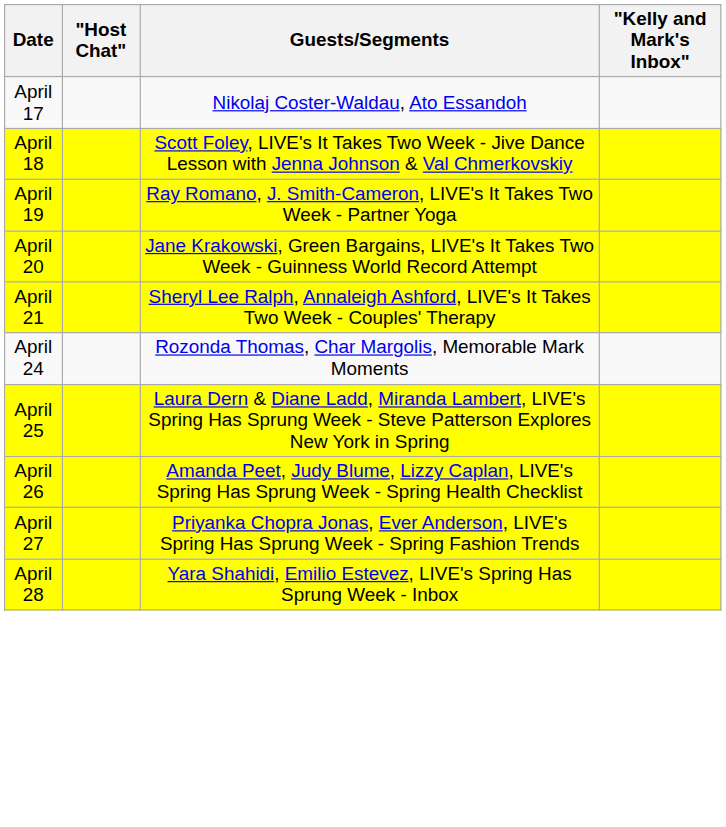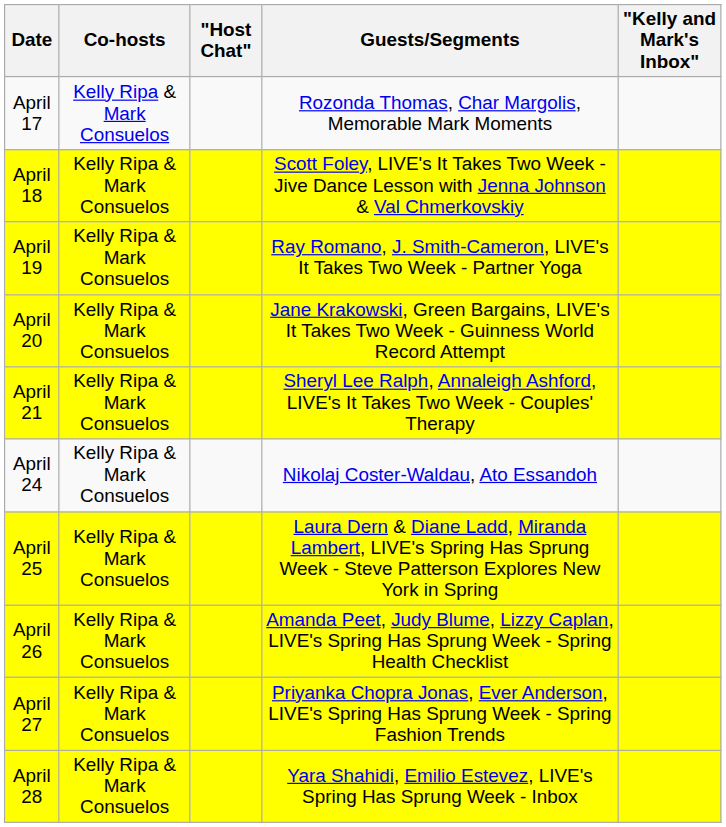 <table class="wikitable sortable" style="text-align:center;">
 <tr>
 <th>Date</th>
+<th>Co-hosts</th>
 <th>"Host Chat"</th>
 <th>Guests/Segments</th>
 <th>"Kelly and Mark's Inbox"</th>
 </tr>
 <tr>
 <td>April 17</td>
+<td><a href='#'>Kelly Ripa</a> & <a href='#'>Mark Consuelos</a></td>
 <td></td>
-<td><a href='#'>Nikolaj Coster-Waldau</a>, <a href='#'>Ato Essandoh</a></td>
+<td><a href='#'>Rozonda Thomas</a>, <a href='#'>Char Margolis</a>, Memorable Mark Moments</td>
 <td></td>
 </tr>
 <tr style="background:yellow;">
 <td>April 18</td>
+<td>Kelly Ripa & Mark Consuelos</td>
 <td></td>
 <td><a href='#'>Scott Foley</a>, LIVE's It Takes Two Week - Jive Dance Lesson with <a href='#'>Jenna Johnson</a> & <a href='#'>Val Chmerkovskiy</a></td>
 <td></td>
 </tr>
 <tr style="background:yellow;">
 <td>April 19</td>
+<td>Kelly Ripa & Mark Consuelos</td>
 <td></td>
 <td><a href='#'>Ray Romano</a>, <a href='#'>J. Smith-Cameron</a>, LIVE's It Takes Two Week - Partner Yoga</td>
 <td></td>
 </tr>
 <tr style="background:yellow;">
 <td>April 20</td>
+<td>Kelly Ripa & Mark Consuelos</td>
 <td></td>
 <td><a href='#'>Jane Krakowski</a>, Green Bargains, LIVE's It Takes Two Week - Guinness World Record Attempt</td>
 <td></td>
 </tr>
 <tr style="background:yellow;">
 <td>April 21</td>
+<td>Kelly Ripa & Mark Consuelos</td>
 <td></td>
 <td><a href='#'>Sheryl Lee Ralph</a>, <a href='#'>Annaleigh Ashford</a>, LIVE's It Takes Two Week - Couples' Therapy</td>
 <td></td>
 </tr>
 <tr>
 <td>April 24</td>
+<td>Kelly Ripa & Mark Consuelos</td>
 <td></td>
-<td><a href='#'>Rozonda Thomas</a>, <a href='#'>Char Margolis</a>, Memorable Mark Moments</td>
+<td><a href='#'>Nikolaj Coster-Waldau</a>, <a href='#'>Ato Essandoh</a></td>
 <td></td>
 </tr>
 <tr style="background:yellow;">
 <td>April 25</td>
+<td>Kelly Ripa & Mark Consuelos</td>
 <td></td>
 <td><a href='#'>Laura Dern</a> & <a href='#'>Diane Ladd</a>, <a href='#'>Miranda Lambert</a>, LIVE's Spring Has Sprung Week - Steve Patterson Explores New York in Spring</td>
 <td></td>
 </tr>
 <tr style="background:yellow;">
 <td>April 26</td>
+<td>Kelly Ripa & Mark Consuelos</td>
 <td></td>
 <td><a href='#'>Amanda Peet</a>, <a href='#'>Judy Blume</a>, <a href='#'>Lizzy Caplan</a>, LIVE's Spring Has Sprung Week - Spring Health Checklist</td>
 <td></td>
 </tr>
 <tr style="background:yellow;">
 <td>April 27</td>
+<td>Kelly Ripa & Mark Consuelos</td>
 <td></td>
 <td><a href='#'>Priyanka Chopra Jonas</a>, <a href='#'>Ever Anderson</a>, LIVE's Spring Has Sprung Week - Spring Fashion Trends</td>
 <td></td>
 </tr>
 <tr style="background:yellow;">
 <td>April 28</td>
+<td>Kelly Ripa & Mark Consuelos</td>
 <td></td>
 <td><a href='#'>Yara Shahidi</a>, <a href='#'>Emilio Estevez</a>, LIVE's Spring Has Sprung Week - Inbox</td>
 <td></td>
 </tr>
 </table>
